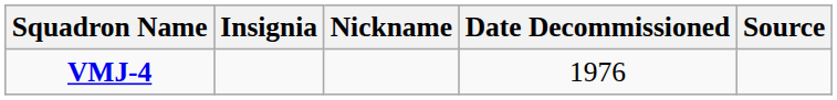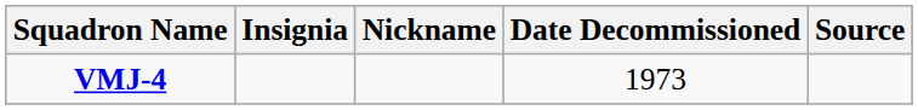 <table class="wikitable" style="text-align:center;">
 <tr>
 <th>Squadron Name</th>
 <th>Insignia</th>
 <th>Nickname</th>
 <th>Date Decommissioned</th>
 <th>Source</th>
 </tr>
 <tr>
 <td><strong><a href='#'>VMJ-4</a></strong></td>
 <td></td>
 <td></td>
-<td>1976</td>
+<td>1973</td>
 <td></td>
 </tr>
 </table>
